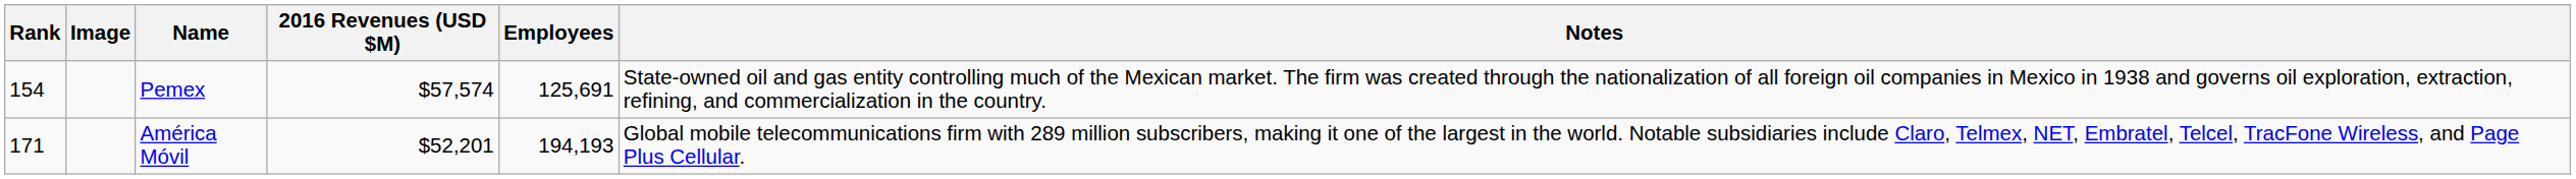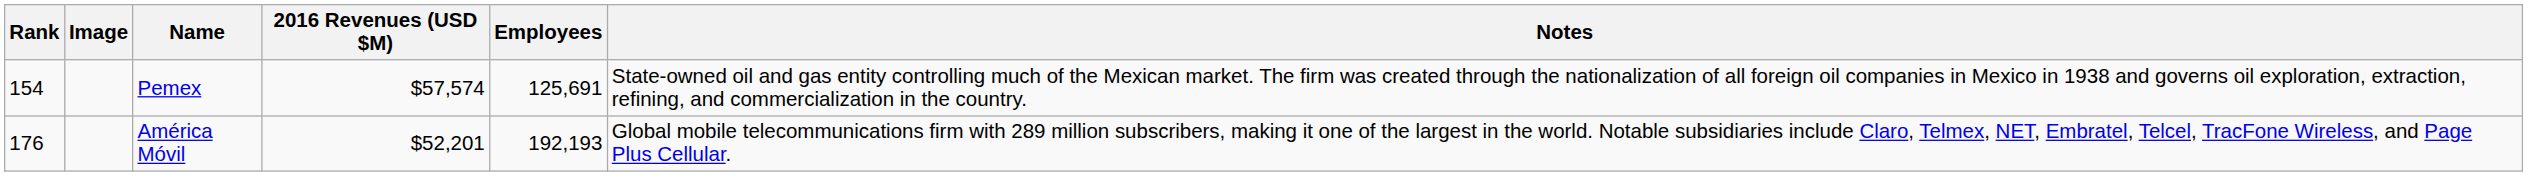 <table class="wikitable sortable">
 <tr>
 <th>Rank</th>
 <th>Image</th>
 <th>Name</th>
 <th>2016 Revenues (USD $M)</th>
 <th>Employees</th>
 <th>Notes</th>
 </tr>
 <tr>
 <td>154</td>
 <td></td>
 <td><a href='#'>Pemex</a></td>
 <td align="right">$57,574</td>
 <td align="right">125,691</td>
 <td>State-owned oil and gas entity controlling much of the Mexican market. The firm was created through the nationalization of all foreign oil companies in Mexico in 1938 and governs oil exploration, extraction, refining, and commercialization in the country.</td>
 </tr>
 <tr>
-<td>171</td>
+<td>176</td>
 <td></td>
 <td><a href='#'>América Móvil</a></td>
 <td align="right">$52,201</td>
-<td align="right">194,193</td>
+<td align="right">192,193</td>
 <td>Global mobile telecommunications firm with 289 million subscribers, making it one of the largest in the world. Notable subsidiaries include  <a href='#'>Claro</a>, <a href='#'>Telmex</a>, <a href='#'>NET</a>, <a href='#'>Embratel</a>, <a href='#'>Telcel</a>, <a href='#'>TracFone Wireless</a>, and <a href='#'>Page Plus Cellular</a>.</td>
 </tr>
 </table>
